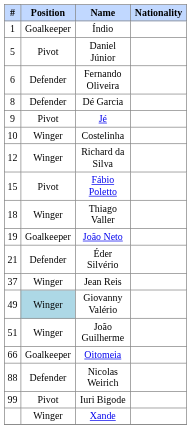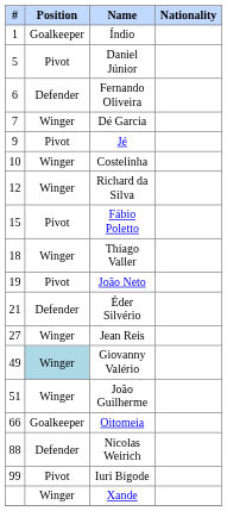 <table border=1 style="border-collapse:collapse; font-size:90%;" cellpadding=3 cellspacing=0 width=30%>
 <tr bgcolor=#C1D8FF>
 <th width=2%>#</th>
 <th width=5%>Position</th>
 <th width=10%>Name</th>
 <th width=5%>Nationality</th>
 </tr>
 <tr align=center>
 <td>1</td>
 <td>Goalkeeper</td>
 <td>Índio</td>
 <td></td>
 </tr>
 <tr align=center>
 <td>5</td>
 <td>Pivot</td>
 <td>Daniel Júnior</td>
 <td></td>
 </tr>
 <tr align=center>
 <td>6</td>
 <td>Defender</td>
 <td>Fernando Oliveira</td>
 <td></td>
 </tr>
 <tr align=center>
-<td>8</td>
-<td>Defender</td>
+<td>7</td>
+<td>Winger</td>
 <td>Dé Garcia</td>
 <td></td>
 </tr>
 <tr align=center>
 <td>9</td>
 <td>Pivot</td>
 <td><a href='#'>Jé</a></td>
 <td></td>
 </tr>
 <tr align=center>
 <td>10</td>
 <td>Winger</td>
 <td>Costelinha</td>
 <td></td>
 </tr>
 <tr align=center>
 <td>12</td>
 <td>Winger</td>
 <td>Richard da Silva</td>
 <td></td>
 </tr>
 <tr align=center>
 <td>15</td>
 <td>Pivot</td>
 <td><a href='#'>Fábio Poletto</a></td>
 <td></td>
 </tr>
 <tr align=center>
 <td>18</td>
 <td>Winger</td>
 <td>Thiago Valler</td>
 <td></td>
 </tr>
 <tr align=center>
 <td>19</td>
-<td>Goalkeeper</td>
+<td>Pivot</td>
 <td><a href='#'>João Neto</a></td>
 <td></td>
 </tr>
 <tr align=center>
 <td>21</td>
 <td>Defender</td>
 <td>Éder Silvério</td>
 <td></td>
 </tr>
 <tr align=center>
-<td>37</td>
+<td>27</td>
 <td>Winger</td>
 <td>Jean Reis</td>
 <td></td>
 </tr>
 <tr align=center>
 <td>49</td>
 <td style="background: lightblue;">Winger</td>
 <td>Giovanny Valério</td>
 <td></td>
 </tr>
 <tr align=center>
 <td>51</td>
 <td>Winger</td>
 <td>João Guilherme</td>
 <td></td>
 </tr>
 <tr align=center>
 <td>66</td>
 <td>Goalkeeper</td>
 <td><a href='#'>Oitomeia</a></td>
 <td></td>
 </tr>
 <tr align=center>
 <td>88</td>
 <td>Defender</td>
 <td>Nicolas Weirich</td>
 <td></td>
 </tr>
 <tr align=center>
 <td>99</td>
 <td>Pivot</td>
 <td>Iuri Bigode</td>
 <td></td>
 </tr>
 <tr align=center>
 <td></td>
 <td>Winger</td>
 <td><a href='#'>Xande</a></td>
 <td></td>
 </tr>
 <tr align=center>
 </tr>
 </table>
